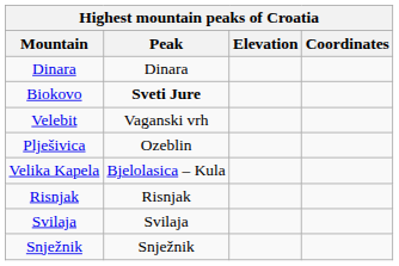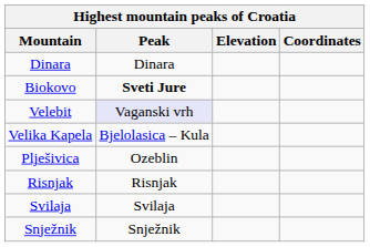 <table class="wikitable">
 <tr>
 <th colspan=4>Highest mountain peaks of Croatia</th>
 </tr>
 <tr>
 <th>Mountain</th>
 <th>Peak</th>
 <th>Elevation</th>
 <th>Coordinates</th>
 </tr>
 <tr align=center>
 <td><a href='#'>Dinara</a></td>
 <td>Dinara</td>
 <td></td>
 <td></td>
 </tr>
 <tr align=center>
 <td><a href='#'>Biokovo</a></td>
 <td><strong>Sveti Jure</strong></td>
 <td></td>
 <td></td>
 </tr>
 <tr align=center>
 <td><a href='#'>Velebit</a></td>
-<td>Vaganski vrh</td>
+<td style="background: lavender;">Vaganski vrh</td>
+<td></td>
+<td></td>
+</tr>
+<tr align=center>
+<td><a href='#'>Velika Kapela</a></td>
+<td><a href='#'>Bjelolasica</a> – Kula</td>
 <td></td>
 <td></td>
 </tr>
 <tr align=center>
 <td><a href='#'>Plješivica</a></td>
 <td>Ozeblin</td>
-<td></td>
-<td></td>
-</tr>
-<tr align=center>
-<td><a href='#'>Velika Kapela</a></td>
-<td><a href='#'>Bjelolasica</a> – Kula</td>
 <td></td>
 <td></td>
 </tr>
 <tr align=center>
 <td><a href='#'>Risnjak</a></td>
 <td>Risnjak</td>
 <td></td>
 <td></td>
 </tr>
 <tr align=center>
 <td><a href='#'>Svilaja</a></td>
 <td>Svilaja</td>
 <td></td>
 <td></td>
 </tr>
 <tr align=center>
 <td><a href='#'>Snježnik</a></td>
 <td>Snježnik</td>
 <td></td>
 <td></td>
 </tr>
 </table>
